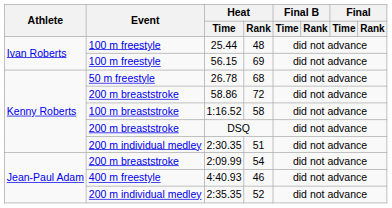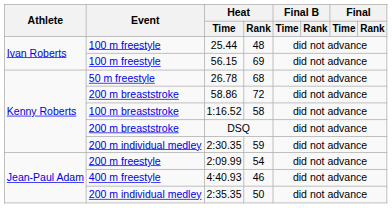 <table class=wikitable style="font-size:90%">
 <tr>
 <th rowspan="2">Athlete</th>
 <th rowspan="2">Event</th>
 <th colspan="2">Heat</th>
 <th colspan="2">Final B</th>
 <th colspan="2">Final</th>
 </tr>
 <tr style="font-size:95%">
 <th>Time</th>
 <th>Rank</th>
 <th>Time</th>
 <th>Rank</th>
 <th>Time</th>
 <th>Rank</th>
 </tr>
 <tr align=center>
 <td align=left rowspan=2><a href='#'>Ivan Roberts</a></td>
 <td align=left><a href='#'>100 m freestyle</a></td>
 <td>25.44</td>
 <td>48</td>
 <td colspan=6>did not advance</td>
 </tr>
 <tr align=center>
 <td align=left><a href='#'>100 m freestyle</a></td>
 <td>56.15</td>
 <td>69</td>
 <td colspan=6>did not advance</td>
 </tr>
 <tr align=center>
 <td align=left rowspan=5><a href='#'>Kenny Roberts</a></td>
 <td align=left><a href='#'>50 m freestyle</a></td>
 <td>26.78</td>
 <td>68</td>
 <td colspan=6>did not advance</td>
 </tr>
 <tr align=center>
 <td align=left><a href='#'>200 m breaststroke</a></td>
 <td>58.86</td>
 <td>72</td>
 <td colspan=6>did not advance</td>
 </tr>
 <tr align=center>
 <td align=left><a href='#'>100 m breaststroke</a></td>
 <td>1:16.52</td>
 <td>58</td>
 <td colspan=6>did not advance</td>
 </tr>
 <tr align=center>
 <td align=left><a href='#'>200 m breaststroke</a></td>
 <td colspan=2>DSQ</td>
 <td colspan=6>did not advance</td>
 </tr>
 <tr align=center>
 <td align=left><a href='#'>200 m individual medley</a></td>
 <td>2:30.35</td>
-<td>51</td>
+<td>59</td>
 <td colspan=6>did not advance</td>
 </tr>
 <tr align=center>
 <td align=left rowspan=3><a href='#'>Jean-Paul Adam</a></td>
-<td align=left><a href='#'>200 m breaststroke</a></td>
+<td align=left><a href='#'>200 m freestyle</a></td>
 <td>2:09.99</td>
 <td>54</td>
 <td colspan=6>did not advance</td>
 </tr>
 <tr align=center>
 <td align=left><a href='#'>400 m freestyle</a></td>
 <td>4:40.93</td>
 <td>46</td>
 <td colspan=6>did not advance</td>
 </tr>
 <tr align=center>
 <td align=left><a href='#'>200 m individual medley</a></td>
 <td>2:35.35</td>
-<td>52</td>
+<td>50</td>
 <td colspan=6>did not advance</td>
 </tr>
 </table>
